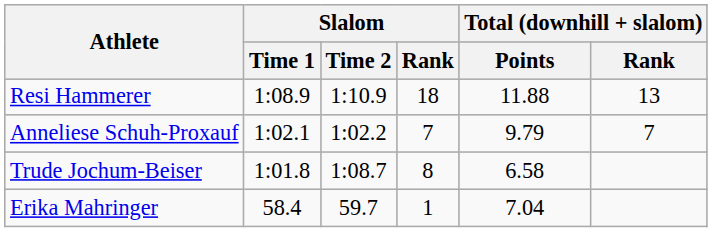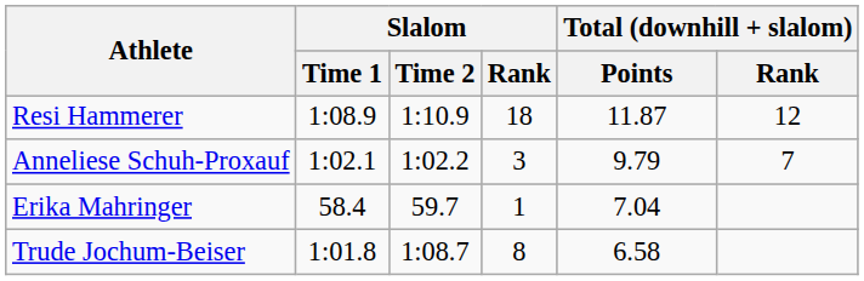 <table class="wikitable" style="font-size:90%">
 <tr>
 <th rowspan="2">Athlete</th>
 <th colspan="3">Slalom</th>
 <th colspan="2">Total (downhill + slalom)</th>
 </tr>
 <tr>
 <th>Time 1</th>
 <th>Time 2</th>
 <th>Rank</th>
 <th>Points</th>
 <th>Rank</th>
 </tr>
 <tr>
 <td><a href='#'>Resi Hammerer</a></td>
 <td align="center">1:08.9</td>
 <td align="center">1:10.9</td>
 <td align="center">18</td>
-<td align="center">11.88</td>
-<td align="center">13</td>
+<td align="center">11.87</td>
+<td align="center">12</td>
 </tr>
 <tr>
 <td><a href='#'>Anneliese Schuh-Proxauf</a></td>
 <td align="center">1:02.1</td>
 <td align="center">1:02.2</td>
-<td align="center">7</td>
+<td align="center">3</td>
 <td align="center">9.79</td>
 <td align="center">7</td>
+</tr>
+<tr>
+<td><a href='#'>Erika Mahringer</a></td>
+<td align="center">58.4</td>
+<td align="center">59.7</td>
+<td align="center">1</td>
+<td align="center">7.04</td>
+<td align="center"></td>
 </tr>
 <tr>
 <td><a href='#'>Trude Jochum-Beiser</a></td>
 <td align="center">1:01.8</td>
 <td align="center">1:08.7</td>
 <td align="center">8</td>
 <td align="center">6.58</td>
 <td align="center"></td>
 </tr>
-<tr>
-<td><a href='#'>Erika Mahringer</a></td>
-<td align="center">58.4</td>
-<td align="center">59.7</td>
-<td align="center">1</td>
-<td align="center">7.04</td>
-<td align="center"></td>
-</tr>
 </table>
